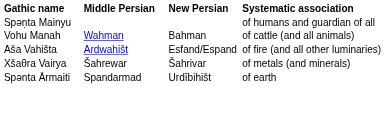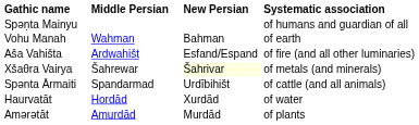 <table>
 <tr>
 <th>Gathic name      </th>
 <th>Middle Persian    </th>
 <th>New Persian    </th>
 <th>Systematic association            </th>
 </tr>
 <tr>
 <td>Spəṇta Mainyu</td>
 <td></td>
 <td></td>
 <td>of humans and guardian of all</td>
 </tr>
 <tr>
 <td>Vohu Manah</td>
 <td><a href='#'>Wahman</a></td>
 <td>Bahman</td>
-<td>of cattle (and all animals)</td>
+<td>of earth</td>
 </tr>
 <tr>
 <td>Aša Vahišta</td>
 <td><a href='#'>Ardwahišt</a></td>
 <td>Esfand/Espand</td>
 <td>of fire (and all other luminaries)</td>
 </tr>
 <tr>
 <td>Xšaθra Vairya</td>
 <td>Šahrewar</td>
-<td>Šahrivar</td>
+<td style="background: lightyellow;">Šahrivar</td>
 <td>of metals (and minerals)</td>
 </tr>
 <tr>
 <td>Spənta Ārmaiti</td>
 <td>Spandarmad</td>
 <td>Urdībihišt</td>
-<td>of earth</td>
+<td>of cattle (and all animals)</td>
+</tr>
+<tr>
+<td>Haurvatāt</td>
+<td><a href='#'>Hordād</a></td>
+<td>Xurdād</td>
+<td>of water</td>
+</tr>
+<tr>
+<td>Amərətāt</td>
+<td><a href='#'>Amurdād</a></td>
+<td>Murdād</td>
+<td>of plants</td>
 </tr>
 </table>
